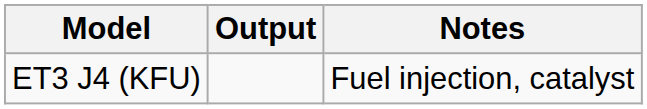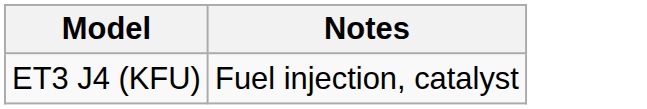 <table class="wikitable">
 <tr>
 <th>Model</th>
-<th>Output</th>
 <th>Notes</th>
 </tr>
 <tr>
 <td>ET3 J4 (KFU)</td>
-<td></td>
 <td>Fuel injection, catalyst</td>
 </tr>
 </table>
